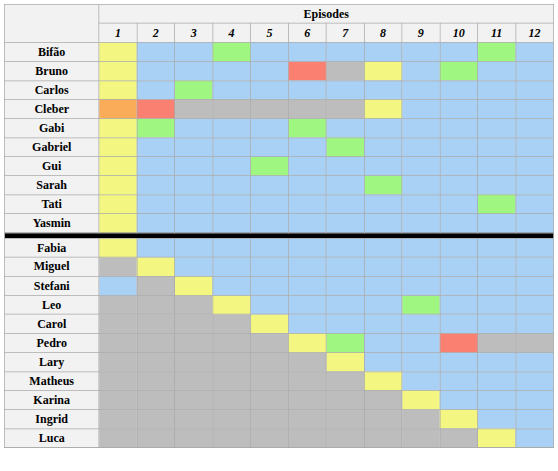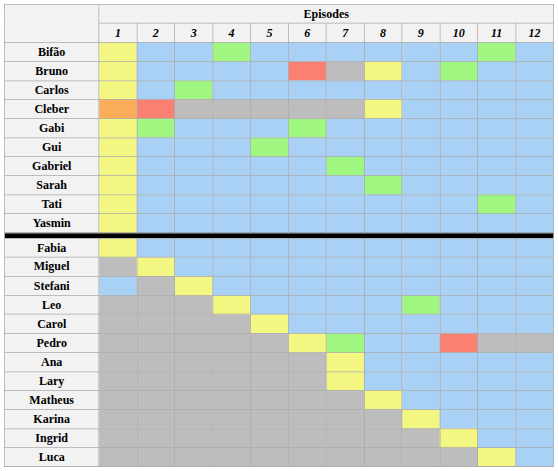 <table class="wikitable" style="text-align:center; width:58%;">
 <tr>
 <th rowspan="2" style="width:15%;"></th>
 <th colspan="12" style="text-align:center;">Episodes</th>
 </tr>
 <tr>
 <th style="text-align:center; width:6%;"><em>1</em></th>
 <th style="text-align:center; width:6%;"><em>2</em></th>
 <th style="text-align:center; width:6%;"><em>3</em></th>
 <th style="text-align:center; width:6%;"><em>4</em></th>
 <th style="text-align:center; width:6%;"><em>5</em></th>
 <th style="text-align:center; width:6%;"><em>6</em></th>
 <th style="text-align:center; width:6%;"><em>7</em></th>
 <th style="text-align:center; width:6%;"><em>8</em></th>
 <th style="text-align:center; width:6%;"><em>9</em></th>
 <th style="text-align:center; width:6%;"><em>10</em></th>
 <th style="text-align:center; width:6%;"><em>11</em></th>
 <th style="text-align:center; width:6%;"><em>12</em></th>
 </tr>
 <tr>
 <th>Bifão</th>
 <th style="background:#F3F781;"></th>
 <td style="background:#A9D0F5;"></td>
 <td style="background:#A9D0F5;"></td>
 <td style="background:#9FF781;"></td>
 <td style="background:#A9D0F5;"></td>
 <td style="background:#A9D0F5;"></td>
 <td style="background:#A9D0F5;"></td>
 <td style="background:#A9D0F5;"></td>
 <td style="background:#A9D0F5;"></td>
 <td style="background:#A9D0F5;"></td>
 <td style="background:#9FF781;"></td>
 <td style="background:#A9D0F5;"></td>
 </tr>
 <tr>
 <th>Bruno</th>
 <th style="background:#F3F781;"></th>
 <td style="background:#A9D0F5;"></td>
 <td style="background:#A9D0F5;"></td>
 <td style="background:#A9D0F5;"></td>
 <td style="background:#A9D0F5;"></td>
 <td style="background:#FA8072;"></td>
 <td style="background:#BDBDBD;"></td>
 <td style="background:#F3F781;"></td>
 <th style="background:#A9D0F5;"></th>
 <td style="background:#9FF781;"></td>
 <td style="background:#A9D0F5;"></td>
 <td style="background:#A9D0F5;"></td>
 </tr>
 <tr>
 <th>Carlos</th>
 <th style="background:#F3F781;"></th>
 <td style="background:#A9D0F5;"></td>
 <td style="background:#9FF781;"></td>
 <td style="background:#A9D0F5;"></td>
 <td style="background:#A9D0F5;"></td>
 <td style="background:#A9D0F5;"></td>
 <td style="background:#A9D0F5;"></td>
 <td style="background:#A9D0F5;"></td>
 <td style="background:#A9D0F5;"></td>
 <td style="background:#A9D0F5;"></td>
 <td style="background:#A9D0F5;"></td>
 <td style="background:#A9D0F5;"></td>
 </tr>
 <tr>
 <th>Cleber</th>
 <th style="background:#FAAC58;"></th>
 <td style="background:#FA8072;"></td>
 <th style="background:#BDBDBD;"></th>
 <th style="background:#BDBDBD;"></th>
 <th style="background:#BDBDBD;"></th>
 <th style="background:#BDBDBD;"></th>
 <th style="background:#BDBDBD;"></th>
 <th style="background:#F3F781;"></th>
 <td style="background:#A9D0F5;"></td>
 <td style="background:#A9D0F5;"></td>
 <td style="background:#A9D0F5;"></td>
 <td style="background:#A9D0F5;"></td>
 </tr>
 <tr>
 <th>Gabi</th>
 <th style="background:#F3F781;"></th>
 <td style="background:#9FF781;"></td>
 <td style="background:#A9D0F5;"></td>
 <td style="background:#A9D0F5;"></td>
 <td style="background:#A9D0F5;"></td>
 <td style="background:#9FF781;"></td>
 <td style="background:#A9D0F5;"></td>
 <td style="background:#A9D0F5;"></td>
 <td style="background:#A9D0F5;"></td>
 <td style="background:#A9D0F5;"></td>
 <td style="background:#A9D0F5;"></td>
 <td style="background:#A9D0F5;"></td>
 </tr>
 <tr>
-<th>Gabriel</th>
+<th>Gui</th>
 <th style="background:#F3F781;"></th>
-<td style="background:#A9D0F5;"></td>
-<td style="background:#A9D0F5;"></td>
 <td style="background:#A9D0F5;"></td>
 <td style="background:#A9D0F5;"></td>
 <td style="background:#A9D0F5;"></td>
 <td style="background:#9FF781;"></td>
 <td style="background:#A9D0F5;"></td>
 <td style="background:#A9D0F5;"></td>
 <td style="background:#A9D0F5;"></td>
 <td style="background:#A9D0F5;"></td>
 <td style="background:#A9D0F5;"></td>
+<td style="background:#A9D0F5;"></td>
+<td style="background:#A9D0F5;"></td>
 </tr>
 <tr>
-<th>Gui</th>
+<th>Gabriel</th>
 <th style="background:#F3F781;"></th>
 <td style="background:#A9D0F5;"></td>
 <td style="background:#A9D0F5;"></td>
 <td style="background:#A9D0F5;"></td>
-<td style="background:#9FF781;"></td>
 <td style="background:#A9D0F5;"></td>
 <td style="background:#A9D0F5;"></td>
+<td style="background:#9FF781;"></td>
 <td style="background:#A9D0F5;"></td>
 <td style="background:#A9D0F5;"></td>
 <td style="background:#A9D0F5;"></td>
 <td style="background:#A9D0F5;"></td>
 <td style="background:#A9D0F5;"></td>
 </tr>
 <tr>
 <th>Sarah</th>
 <th style="background:#F3F781;"></th>
 <td style="background:#A9D0F5;"></td>
 <td style="background:#A9D0F5;"></td>
 <td style="background:#A9D0F5;"></td>
 <td style="background:#A9D0F5;"></td>
 <td style="background:#A9D0F5;"></td>
 <td style="background:#A9D0F5;"></td>
 <td style="background:#9FF781;"></td>
 <td style="background:#A9D0F5;"></td>
 <td style="background:#A9D0F5;"></td>
 <td style="background:#A9D0F5;"></td>
 <td style="background:#A9D0F5;"></td>
 </tr>
 <tr>
 <th>Tati</th>
 <th style="background:#F3F781;"></th>
 <td style="background:#A9D0F5;"></td>
 <td style="background:#A9D0F5;"></td>
 <td style="background:#A9D0F5;"></td>
 <td style="background:#A9D0F5;"></td>
 <td style="background:#A9D0F5;"></td>
 <td style="background:#A9D0F5;"></td>
 <td style="background:#A9D0F5;"></td>
 <td style="background:#A9D0F5;"></td>
 <td style="background:#A9D0F5;"></td>
 <td style="background:#9FF781;"></td>
 <td style="background:#A9D0F5;"></td>
 </tr>
 <tr>
 <th>Yasmin</th>
 <th style="background:#F3F781;"></th>
 <td style="background:#A9D0F5;"></td>
 <td style="background:#A9D0F5;"></td>
 <td style="background:#A9D0F5;"></td>
 <td style="background:#A9D0F5;"></td>
 <td style="background:#A9D0F5;"></td>
 <td style="background:#A9D0F5;"></td>
 <td style="background:#A9D0F5;"></td>
 <td style="background:#A9D0F5;"></td>
 <td style="background:#A9D0F5;"></td>
 <td style="background:#A9D0F5;"></td>
 <td style="background:#A9D0F5;"></td>
 </tr>
 <tr>
 <th style="background:#000;" colspan="13"></th>
 </tr>
 <tr>
 <th>Fabia</th>
 <th style="background:#F3F781;"></th>
 <td style="background:#A9D0F5;"></td>
 <td style="background:#A9D0F5;"></td>
 <td style="background:#A9D0F5;"></td>
 <td style="background:#A9D0F5;"></td>
 <td style="background:#A9D0F5;"></td>
 <td style="background:#A9D0F5;"></td>
 <td style="background:#A9D0F5;"></td>
 <td style="background:#A9D0F5;"></td>
 <td style="background:#A9D0F5;"></td>
 <td style="background:#A9D0F5;"></td>
 <td style="background:#A9D0F5;"></td>
 </tr>
 <tr>
 <th>Miguel</th>
 <th style="background:#BDBDBD;"></th>
 <th style="background:#F3F781;"></th>
 <td style="background:#A9D0F5;"></td>
 <td style="background:#A9D0F5;"></td>
 <td style="background:#A9D0F5;"></td>
 <td style="background:#A9D0F5;"></td>
 <td style="background:#A9D0F5;"></td>
 <td style="background:#A9D0F5;"></td>
 <td style="background:#A9D0F5;"></td>
 <td style="background:#A9D0F5;"></td>
 <td style="background:#A9D0F5;"></td>
 <td style="background:#A9D0F5;"></td>
 </tr>
 <tr>
 <th>Stefani</th>
 <th style="background:#A9D0F5;"></th>
 <th style="background:#BDBDBD;"></th>
 <th style="background:#F3F781;"></th>
 <td style="background:#A9D0F5;"></td>
 <td style="background:#A9D0F5;"></td>
 <td style="background:#A9D0F5;"></td>
 <td style="background:#A9D0F5;"></td>
 <td style="background:#A9D0F5;"></td>
 <td style="background:#A9D0F5;"></td>
 <td style="background:#A9D0F5;"></td>
 <td style="background:#A9D0F5;"></td>
 <td style="background:#A9D0F5;"></td>
 </tr>
 <tr>
 <th>Leo</th>
 <th style="background:#BDBDBD;"></th>
 <th style="background:#BDBDBD;"></th>
 <th style="background:#BDBDBD;"></th>
 <th style="background:#F3F781;"></th>
 <td style="background:#A9D0F5;"></td>
 <td style="background:#A9D0F5;"></td>
 <td style="background:#A9D0F5;"></td>
 <td style="background:#A9D0F5;"></td>
 <td style="background:#9FF781;"></td>
 <td style="background:#A9D0F5;"></td>
 <td style="background:#A9D0F5;"></td>
 <td style="background:#A9D0F5;"></td>
 </tr>
 <tr>
 <th>Carol</th>
 <th style="background:#BDBDBD;"></th>
 <th style="background:#BDBDBD;"></th>
 <th style="background:#BDBDBD;"></th>
 <th style="background:#BDBDBD;"></th>
 <th style="background:#F3F781;"></th>
 <td style="background:#A9D0F5;"></td>
 <td style="background:#A9D0F5;"></td>
 <td style="background:#A9D0F5;"></td>
 <td style="background:#A9D0F5;"></td>
 <td style="background:#A9D0F5;"></td>
 <td style="background:#A9D0F5;"></td>
 <td style="background:#A9D0F5;"></td>
 </tr>
 <tr>
 <th>Pedro</th>
 <th style="background:#BDBDBD;"></th>
 <th style="background:#BDBDBD;"></th>
 <th style="background:#BDBDBD;"></th>
 <th style="background:#BDBDBD;"></th>
 <th style="background:#BDBDBD;"></th>
 <th style="background:#F3F781;"></th>
 <td style="background:#9FF781;"></td>
 <td style="background:#A9D0F5;"></td>
 <td style="background:#A9D0F5;"></td>
 <td style="background:#FA8072;"></td>
 <td style="background:#BDBDBD;"></td>
 <td style="background:#BDBDBD;"></td>
 </tr>
 <tr>
+<th>Ana</th>
+<th style="background:#BDBDBD;"></th>
+<th style="background:#BDBDBD;"></th>
+<th style="background:#BDBDBD;"></th>
+<th style="background:#BDBDBD;"></th>
+<th style="background:#BDBDBD;"></th>
+<th style="background:#BDBDBD;"></th>
+<th style="background:#F3F781;"></th>
+<td style="background:#A9D0F5;"></td>
+<td style="background:#A9D0F5;"></td>
+<td style="background:#A9D0F5;"></td>
+<td style="background:#A9D0F5;"></td>
+<td style="background:#A9D0F5;"></td>
+</tr>
+<tr>
 <th>Lary</th>
 <th style="background:#BDBDBD;"></th>
 <th style="background:#BDBDBD;"></th>
 <th style="background:#BDBDBD;"></th>
 <th style="background:#BDBDBD;"></th>
 <th style="background:#BDBDBD;"></th>
 <th style="background:#BDBDBD;"></th>
 <th style="background:#F3F781;"></th>
 <td style="background:#A9D0F5;"></td>
 <td style="background:#A9D0F5;"></td>
 <td style="background:#A9D0F5;"></td>
 <td style="background:#A9D0F5;"></td>
 <td style="background:#A9D0F5;"></td>
 </tr>
 <tr>
 <th>Matheus</th>
 <th style="background:#BDBDBD;"></th>
 <th style="background:#BDBDBD;"></th>
 <th style="background:#BDBDBD;"></th>
 <th style="background:#BDBDBD;"></th>
 <th style="background:#BDBDBD;"></th>
 <th style="background:#BDBDBD;"></th>
 <th style="background:#BDBDBD;"></th>
 <th style="background:#F3F781;"></th>
 <td style="background:#A9D0F5;"></td>
 <td style="background:#A9D0F5;"></td>
 <td style="background:#A9D0F5;"></td>
 <td style="background:#A9D0F5;"></td>
 </tr>
 <tr>
 <th>Karina</th>
 <th style="background:#BDBDBD;"></th>
 <th style="background:#BDBDBD;"></th>
 <th style="background:#BDBDBD;"></th>
 <th style="background:#BDBDBD;"></th>
 <th style="background:#BDBDBD;"></th>
 <th style="background:#BDBDBD;"></th>
 <th style="background:#BDBDBD;"></th>
 <th style="background:#BDBDBD;"></th>
 <th style="background:#F3F781;"></th>
 <td style="background:#A9D0F5;"></td>
 <td style="background:#A9D0F5;"></td>
 <td style="background:#A9D0F5;"></td>
 </tr>
 <tr>
 <th>Ingrid</th>
 <th style="background:#BDBDBD;"></th>
 <th style="background:#BDBDBD;"></th>
 <th style="background:#BDBDBD;"></th>
 <th style="background:#BDBDBD;"></th>
 <th style="background:#BDBDBD;"></th>
 <th style="background:#BDBDBD;"></th>
 <th style="background:#BDBDBD;"></th>
 <th style="background:#BDBDBD;"></th>
 <th style="background:#BDBDBD;"></th>
 <th style="background:#F3F781;"></th>
 <td style="background:#A9D0F5;"></td>
 <td style="background:#A9D0F5;"></td>
 </tr>
 <tr>
 <th>Luca</th>
 <th style="background:#BDBDBD;"></th>
 <th style="background:#BDBDBD;"></th>
 <th style="background:#BDBDBD;"></th>
 <th style="background:#BDBDBD;"></th>
 <th style="background:#BDBDBD;"></th>
 <th style="background:#BDBDBD;"></th>
 <th style="background:#BDBDBD;"></th>
 <th style="background:#BDBDBD;"></th>
 <th style="background:#BDBDBD;"></th>
 <th style="background:#BDBDBD;"></th>
 <th style="background:#F3F781;"></th>
 <td style="background:#A9D0F5;"></td>
 </tr>
 <tr>
 </tr>
 </table>
